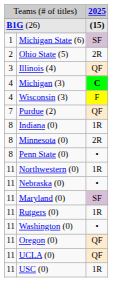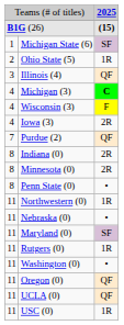 <table class="wikitable" style="text-align:center;font-size:80%">
 <tr style="background:#ccc">
 <td colspan="2">Teams (# of titles)</td>
 <td><strong><a href='#'>2025</a></strong></td>
 </tr>
 <tr>
 </tr>
 <tr style="background:#e6e6e6">
 <td colspan="2" align="left"><strong><a href='#'>B1G</a></strong> (26)</td>
 <td><strong>(15)</strong></td>
 </tr>
 <tr>
 <td>1</td>
 <td align="left"><a href='#'>Michigan State</a> (6)</td>
 <td bgcolor=thistle>SF</td>
 </tr>
 <tr>
 <td>2</td>
 <td align="left"><a href='#'>Ohio State</a> (5)</td>
-<td>2R</td>
+<td>1R</td>
 </tr>
 <tr>
 <td>3</td>
 <td align="left"><a href='#'>Illinois</a> (4)</td>
 <td bgcolor=#ffebcd>QF</td>
 </tr>
 <tr>
 <td>4</td>
 <td align="left"><a href='#'>Michigan</a> (3)</td>
 <td bgcolor=#00ff00><strong>C</strong></td>
 </tr>
 <tr>
 <td>4</td>
 <td align="left"><a href='#'>Wisconsin</a> (3)</td>
 <td bgcolor=yellow>F</td>
 </tr>
 <tr>
+<td>4</td>
+<td align="left"><a href='#'>Iowa</a> (3)</td>
+<td>2R</td>
+</tr>
+<tr>
 <td>7</td>
 <td align="left"><a href='#'>Purdue</a> (2)</td>
 <td bgcolor=#ffebcd>QF</td>
 </tr>
 <tr>
 <td>8</td>
 <td align="left"><a href='#'>Indiana</a> (0)</td>
-<td>1R</td>
+<td>2R</td>
 </tr>
 <tr>
 <td>8</td>
 <td align="left"><a href='#'>Minnesota</a> (0)</td>
 <td>2R</td>
 </tr>
 <tr>
 <td>8</td>
 <td align="left"><a href='#'>Penn State</a> (0)</td>
 <td>•</td>
 </tr>
 <tr>
 <td>11</td>
 <td align="left"><a href='#'>Northwestern</a> (0)</td>
 <td>1R</td>
 </tr>
 <tr>
 <td>11</td>
 <td align="left"><a href='#'>Nebraska</a> (0)</td>
 <td>•</td>
 </tr>
 <tr>
 <td>11</td>
 <td align="left"><a href='#'>Maryland</a> (0)</td>
 <td bgcolor=thistle>SF</td>
 </tr>
 <tr>
 <td>11</td>
 <td align="left"><a href='#'>Rutgers</a> (0)</td>
 <td>1R</td>
 </tr>
 <tr>
 <td>11</td>
 <td align="left"><a href='#'>Washington</a> (0)</td>
 <td>•</td>
 </tr>
 <tr>
 <td>11</td>
 <td align="left"><a href='#'>Oregon</a> (0)</td>
 <td bgcolor=#ffebcd>QF</td>
 </tr>
 <tr>
 <td>11</td>
 <td align="left"><a href='#'>UCLA</a> (0)</td>
 <td bgcolor=#ffebcd>QF</td>
 </tr>
 <tr>
 <td>11</td>
 <td align="left"><a href='#'>USC</a> (0)</td>
 <td>1R</td>
 </tr>
 </table>
